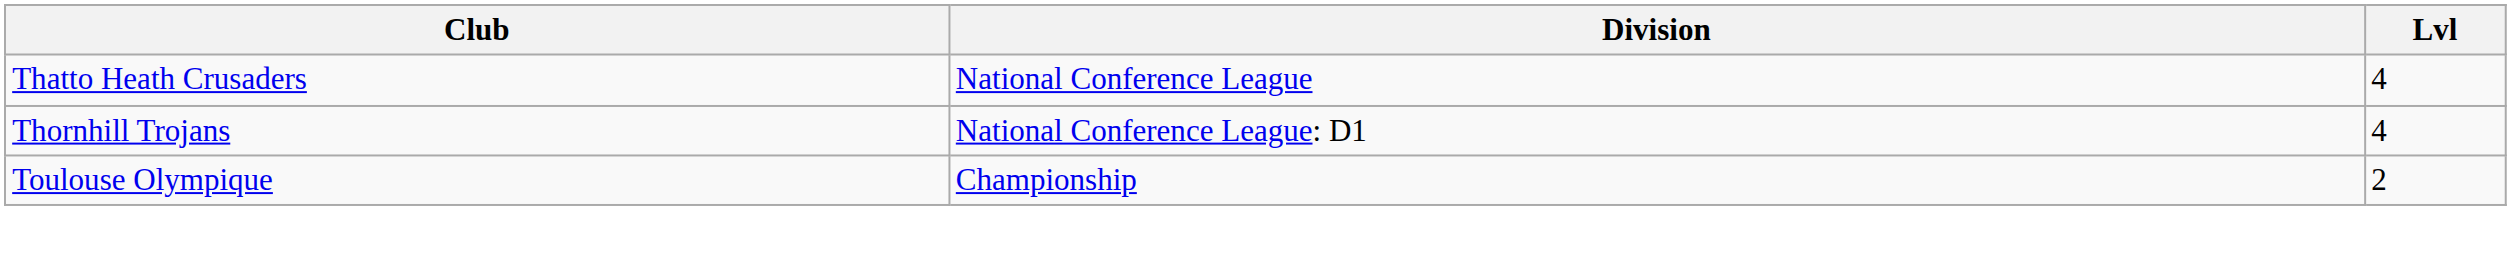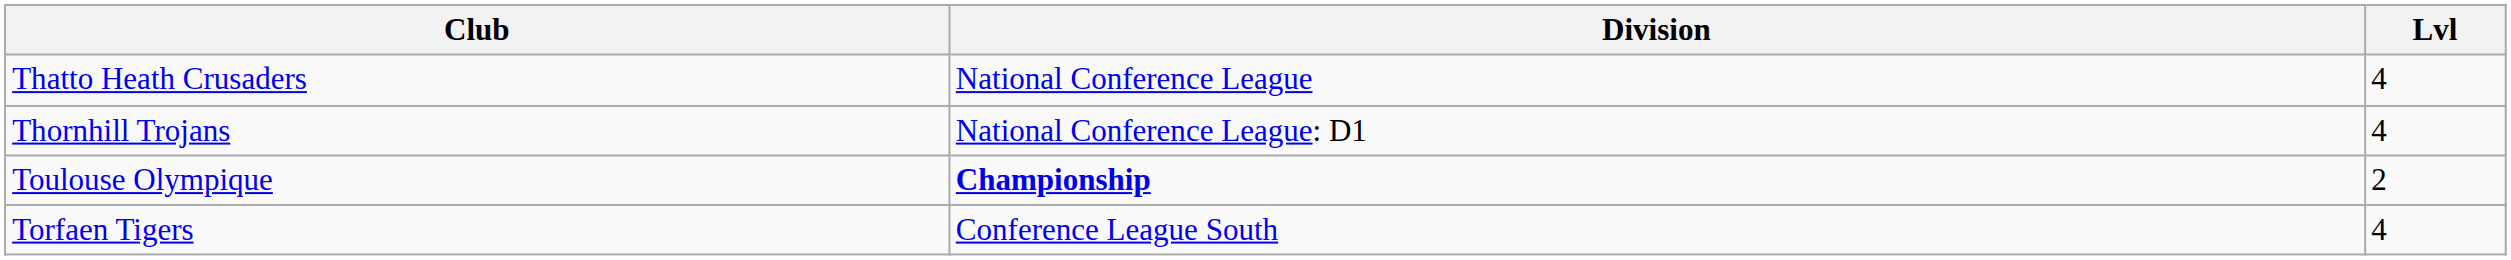 <table class="wikitable sortable" width=100% style="font-size:98%">
 <tr>
 <th width=20%>Club</th>
 <th width=30%>Division</th>
 <th width=3%>Lvl</th>
 </tr>
 <tr>
 <td><a href='#'>Thatto Heath Crusaders</a></td>
 <td><a href='#'>National Conference League</a></td>
 <td>4</td>
 </tr>
 <tr>
 <td><a href='#'>Thornhill Trojans</a></td>
 <td><a href='#'>National Conference League</a>: D1</td>
 <td>4</td>
 </tr>
 <tr>
 <td> <a href='#'>Toulouse Olympique</a></td>
-<td><a href='#'>Championship</a></td>
+<td><strong><a href='#'>Championship</a></strong></td>
 <td>2</td>
 </tr>
+<tr>
+<td><a href='#'>Torfaen Tigers</a></td>
+<td><a href='#'>Conference League South</a></td>
+<td>4</td>
+</tr>
 </table>
